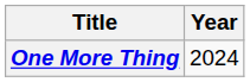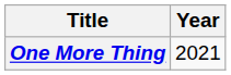 <table class="wikitable plainrowheaders" style="text-align:center">
 <tr>
 <th scope="col">Title</th>
 <th scope="col">Year</th>
 </tr>
 <tr>
 <th scope="row"><em><a href='#'>One More Thing</a></em></th>
-<td>2024</td>
+<td>2021</td>
 </tr>
 </table>
